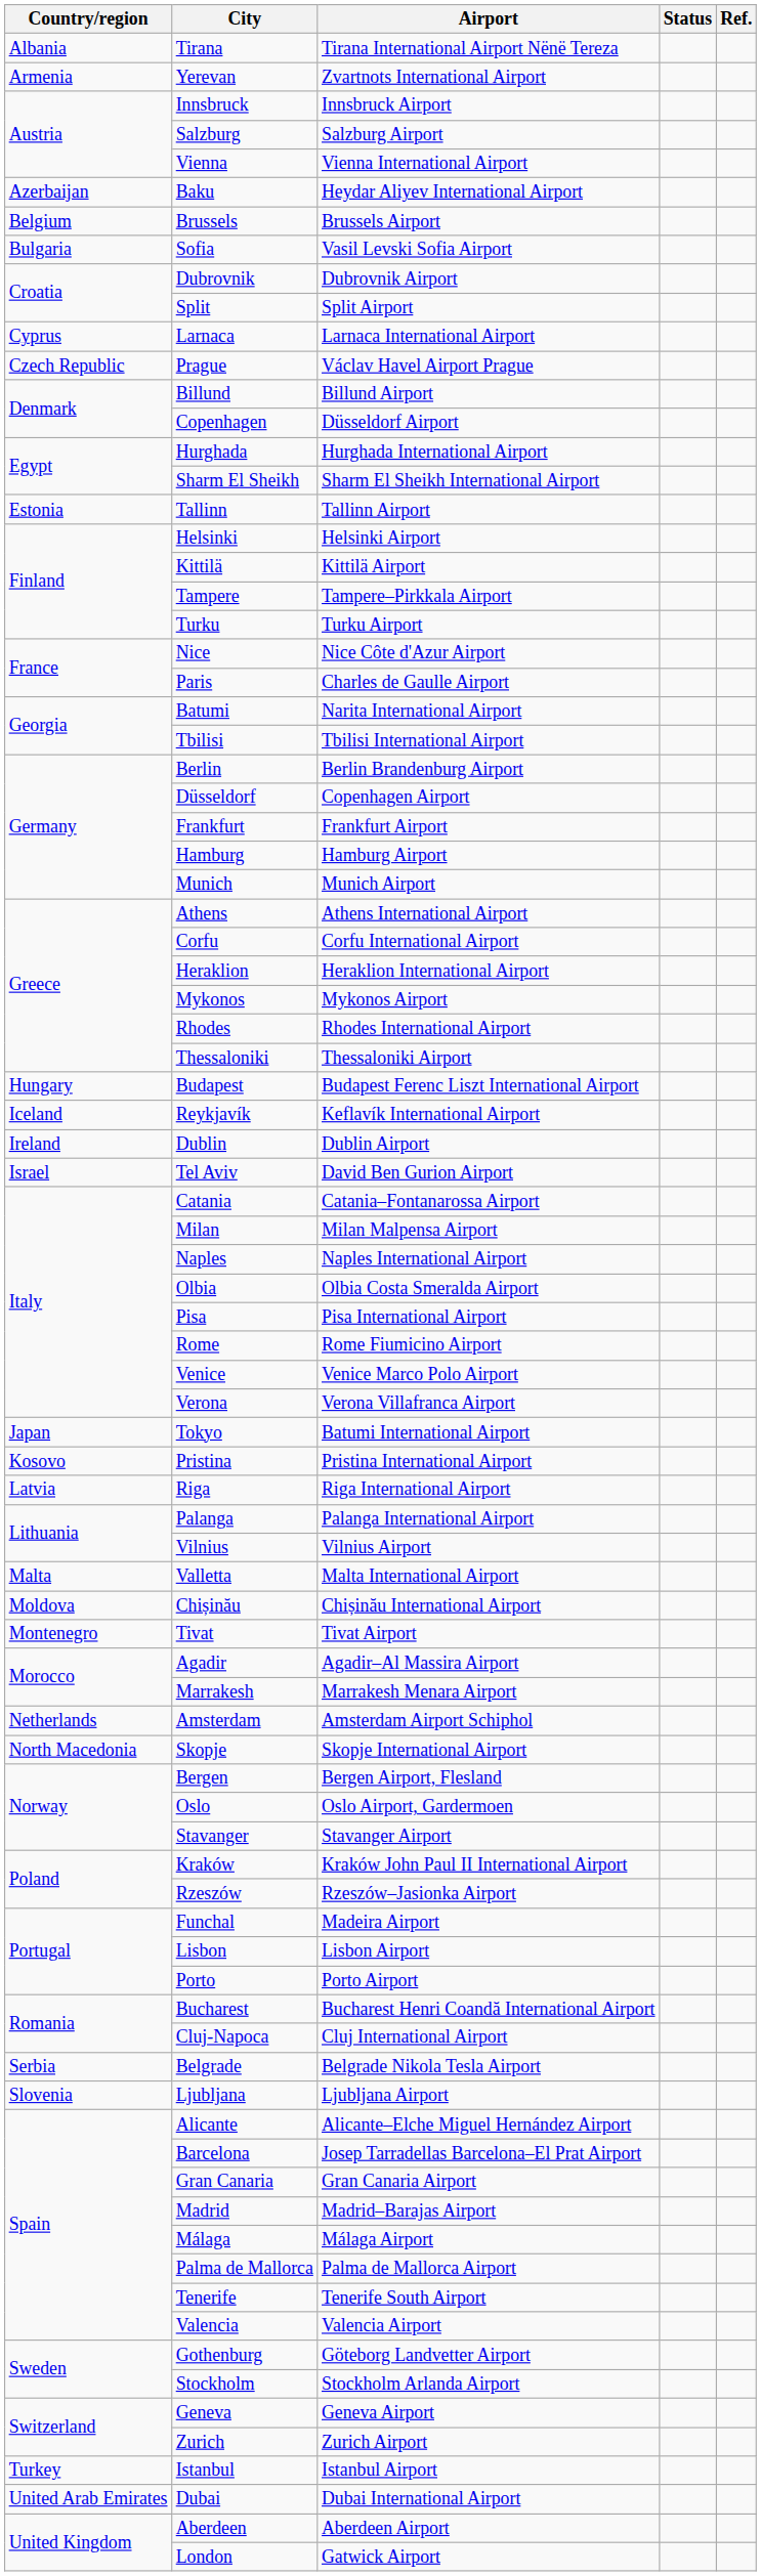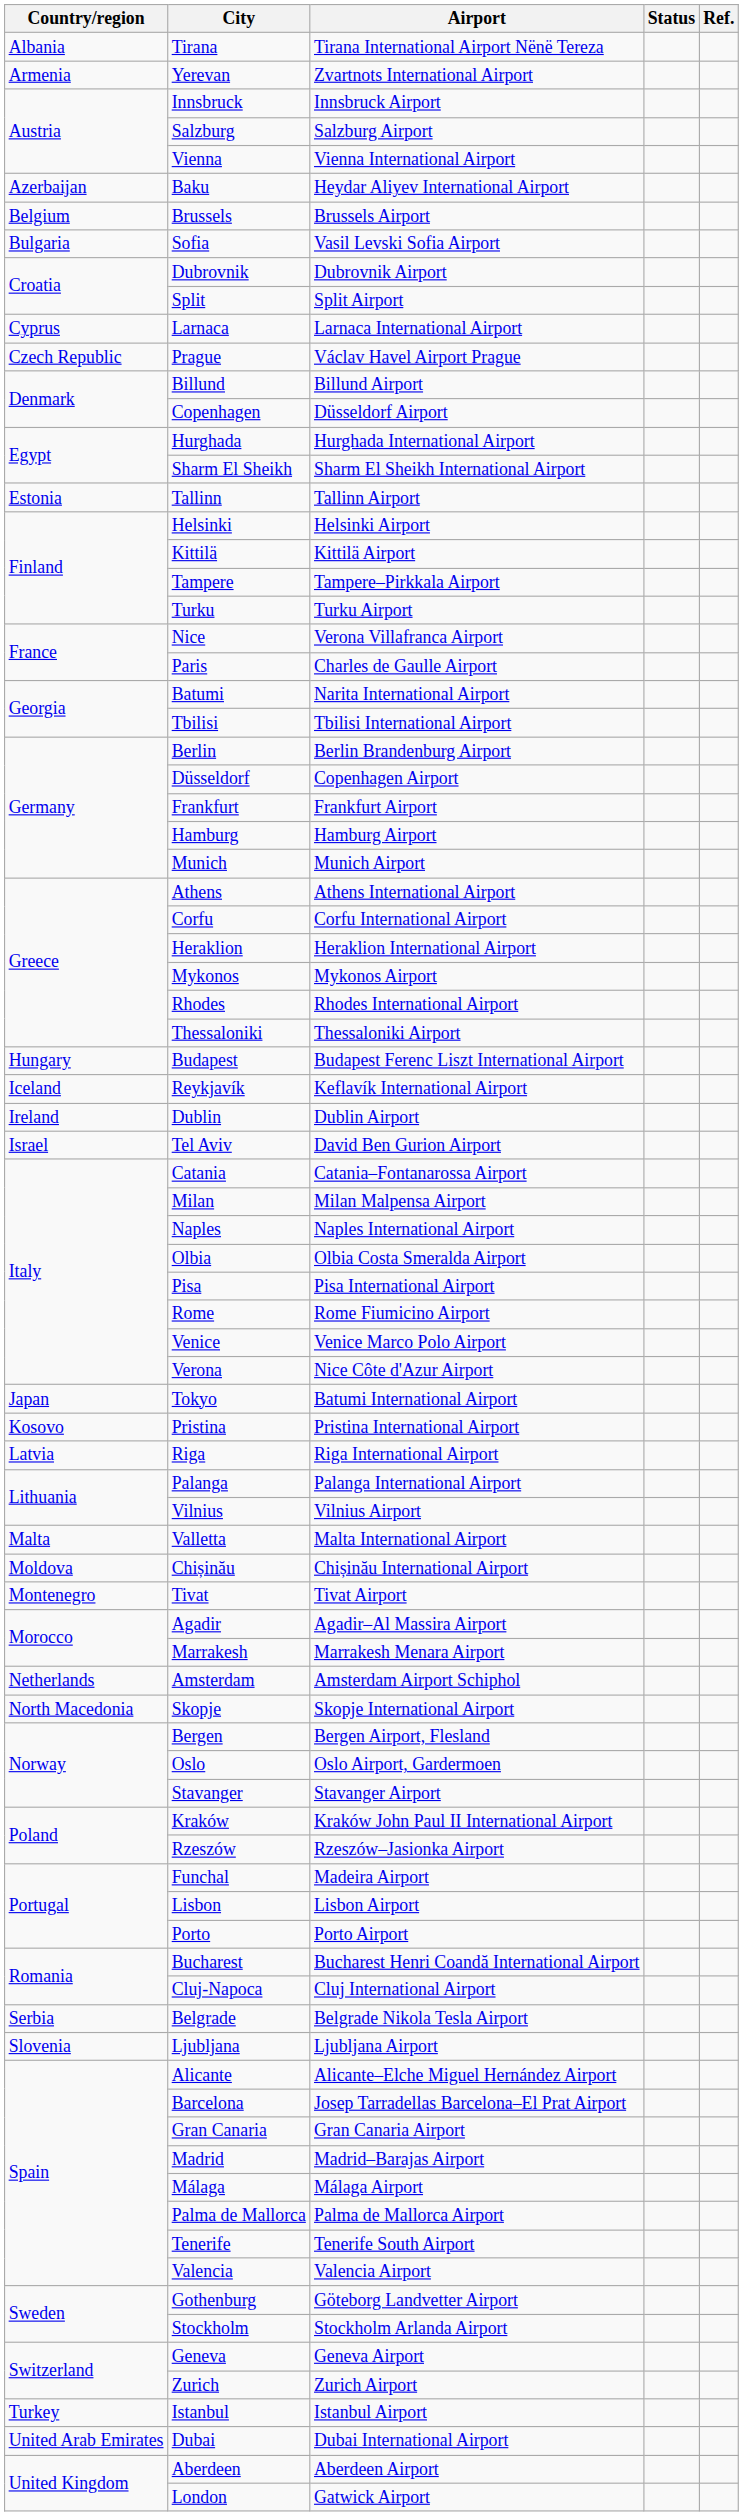 <table class="wikitable sortable collapsible">
 <tr>
 <th>Country/region</th>
 <th>City</th>
 <th>Airport</th>
 <th>Status</th>
 <th class="unsortable">Ref.</th>
 </tr>
 <tr>
 <td><a href='#'>Albania</a></td>
 <td><a href='#'>Tirana</a></td>
 <td><a href='#'>Tirana International Airport Nënë Tereza</a></td>
 <td></td>
 <td align=center></td>
 </tr>
 <tr>
 <td><a href='#'>Armenia</a></td>
 <td><a href='#'>Yerevan</a></td>
 <td><a href='#'>Zvartnots International Airport</a></td>
 <td></td>
 <td align=center></td>
 </tr>
 <tr>
 <td rowspan="3"><a href='#'>Austria</a></td>
 <td><a href='#'>Innsbruck</a></td>
 <td><a href='#'>Innsbruck Airport</a></td>
 <td></td>
 <td align=center></td>
 </tr>
 <tr>
 <td><a href='#'>Salzburg</a></td>
 <td><a href='#'>Salzburg Airport</a></td>
 <td></td>
 <td align=center></td>
 </tr>
 <tr>
 <td><a href='#'>Vienna</a></td>
 <td><a href='#'>Vienna International Airport</a></td>
 <td align=center></td>
 <td align=center></td>
 </tr>
 <tr>
 <td><a href='#'>Azerbaijan</a></td>
 <td><a href='#'>Baku</a></td>
 <td><a href='#'>Heydar Aliyev International Airport</a></td>
 <td></td>
 <td align=center></td>
 </tr>
 <tr>
 <td><a href='#'>Belgium</a></td>
 <td><a href='#'>Brussels</a></td>
 <td><a href='#'>Brussels Airport</a></td>
 <td align=center></td>
 <td align=center></td>
 </tr>
 <tr>
 <td><a href='#'>Bulgaria</a></td>
 <td><a href='#'>Sofia</a></td>
 <td><a href='#'>Vasil Levski Sofia Airport</a></td>
 <td></td>
 <td align=center></td>
 </tr>
 <tr>
 <td rowspan="2"><a href='#'>Croatia</a></td>
 <td><a href='#'>Dubrovnik</a></td>
 <td><a href='#'>Dubrovnik Airport</a></td>
 <td></td>
 <td align=center></td>
 </tr>
 <tr>
 <td><a href='#'>Split</a></td>
 <td><a href='#'>Split Airport</a></td>
 <td></td>
 <td align=center></td>
 </tr>
 <tr>
 <td><a href='#'>Cyprus</a></td>
 <td><a href='#'>Larnaca</a></td>
 <td><a href='#'>Larnaca International Airport</a></td>
 <td align=center></td>
 <td align=center></td>
 </tr>
 <tr>
 <td><a href='#'>Czech Republic</a></td>
 <td><a href='#'>Prague</a></td>
 <td><a href='#'>Václav Havel Airport Prague</a></td>
 <td align=center></td>
 <td align=center></td>
 </tr>
 <tr>
 <td rowspan="2"><a href='#'>Denmark</a></td>
 <td><a href='#'>Billund</a></td>
 <td><a href='#'>Billund Airport</a></td>
 <td align=center></td>
 <td align=center></td>
 </tr>
 <tr>
 <td><a href='#'>Copenhagen</a></td>
 <td><a href='#'>Düsseldorf Airport</a></td>
 <td align=center></td>
 <td align=center></td>
 </tr>
 <tr>
 <td rowspan="2"><a href='#'>Egypt</a></td>
 <td><a href='#'>Hurghada</a></td>
 <td><a href='#'>Hurghada International Airport</a></td>
 <td></td>
 <td align=center></td>
 </tr>
 <tr>
 <td><a href='#'>Sharm El Sheikh</a></td>
 <td><a href='#'>Sharm El Sheikh International Airport</a></td>
 <td></td>
 <td align=center></td>
 </tr>
 <tr>
 <td><a href='#'>Estonia</a></td>
 <td><a href='#'>Tallinn</a></td>
 <td><a href='#'>Tallinn Airport</a></td>
 <td></td>
 <td align=center></td>
 </tr>
 <tr>
 <td rowspan="4"><a href='#'>Finland</a></td>
 <td><a href='#'>Helsinki</a></td>
 <td><a href='#'>Helsinki Airport</a></td>
 <td align=center></td>
 <td align=center></td>
 </tr>
 <tr>
 <td><a href='#'>Kittilä</a></td>
 <td><a href='#'>Kittilä Airport</a></td>
 <td></td>
 <td align=center></td>
 </tr>
 <tr>
 <td><a href='#'>Tampere</a></td>
 <td><a href='#'>Tampere–Pirkkala Airport</a></td>
 <td></td>
 <td align=center></td>
 </tr>
 <tr>
 <td><a href='#'>Turku</a></td>
 <td><a href='#'>Turku Airport</a></td>
 <td align=center></td>
 <td align=center></td>
 </tr>
 <tr>
 <td rowspan="2"><a href='#'>France</a></td>
 <td><a href='#'>Nice</a></td>
-<td><a href='#'>Nice Côte d'Azur Airport</a></td>
+<td><a href='#'>Verona Villafranca Airport</a></td>
 <td></td>
 <td align=center></td>
 </tr>
 <tr>
 <td><a href='#'>Paris</a></td>
 <td><a href='#'>Charles de Gaulle Airport</a></td>
 <td align=center></td>
 <td align=center></td>
 </tr>
 <tr>
 <td rowspan="2"><a href='#'>Georgia</a></td>
 <td><a href='#'>Batumi</a></td>
 <td><a href='#'>Narita International Airport</a></td>
 <td></td>
 <td align=center></td>
 </tr>
 <tr>
 <td><a href='#'>Tbilisi</a></td>
 <td><a href='#'>Tbilisi International Airport</a></td>
 <td align=center></td>
 <td align=center></td>
 </tr>
 <tr>
 <td rowspan="5"><a href='#'>Germany</a></td>
 <td><a href='#'>Berlin</a></td>
 <td><a href='#'>Berlin Brandenburg Airport</a></td>
 <td align=center></td>
 <td align=center></td>
 </tr>
 <tr>
 <td><a href='#'>Düsseldorf</a></td>
 <td><a href='#'>Copenhagen Airport</a></td>
 <td align=center></td>
 <td align=center></td>
 </tr>
 <tr>
 <td><a href='#'>Frankfurt</a></td>
 <td><a href='#'>Frankfurt Airport</a></td>
 <td align=center></td>
 <td align=center></td>
 </tr>
 <tr>
 <td><a href='#'>Hamburg</a></td>
 <td><a href='#'>Hamburg Airport</a></td>
 <td align=center></td>
 <td align=center></td>
 </tr>
 <tr>
 <td><a href='#'>Munich</a></td>
 <td><a href='#'>Munich Airport</a></td>
 <td align=center></td>
 <td align=center></td>
 </tr>
 <tr>
 <td rowspan="6"><a href='#'>Greece</a></td>
 <td><a href='#'>Athens</a></td>
 <td><a href='#'>Athens International Airport</a></td>
 <td align=center></td>
 <td align=center></td>
 </tr>
 <tr>
 <td><a href='#'>Corfu</a></td>
 <td><a href='#'>Corfu International Airport</a></td>
 <td></td>
 <td align=center></td>
 </tr>
 <tr>
 <td><a href='#'>Heraklion</a></td>
 <td><a href='#'>Heraklion International Airport</a></td>
 <td></td>
 <td align=center></td>
 </tr>
 <tr>
 <td><a href='#'>Mykonos</a></td>
 <td><a href='#'>Mykonos Airport</a></td>
 <td></td>
 <td align=center></td>
 </tr>
 <tr>
 <td><a href='#'>Rhodes</a></td>
 <td><a href='#'>Rhodes International Airport</a></td>
 <td></td>
 <td align=center></td>
 </tr>
 <tr>
 <td><a href='#'>Thessaloniki</a></td>
 <td><a href='#'>Thessaloniki Airport</a></td>
 <td align=center></td>
 <td align=center></td>
 </tr>
 <tr>
 <td><a href='#'>Hungary</a></td>
 <td><a href='#'>Budapest</a></td>
 <td><a href='#'>Budapest Ferenc Liszt International Airport</a></td>
 <td></td>
 <td align=center></td>
 </tr>
 <tr>
 <td><a href='#'>Iceland</a></td>
 <td><a href='#'>Reykjavík</a></td>
 <td><a href='#'>Keflavík International Airport</a></td>
 <td align=center></td>
 <td align=center></td>
 </tr>
 <tr>
 <td><a href='#'>Ireland</a></td>
 <td><a href='#'>Dublin</a></td>
 <td><a href='#'>Dublin Airport</a></td>
 <td align=center></td>
 <td align=center></td>
 </tr>
 <tr>
 <td><a href='#'>Israel</a></td>
 <td><a href='#'>Tel Aviv</a></td>
 <td><a href='#'>David Ben Gurion Airport</a></td>
 <td></td>
 <td align=center></td>
 </tr>
 <tr>
 <td rowspan="8"><a href='#'>Italy</a></td>
 <td><a href='#'>Catania</a></td>
 <td><a href='#'>Catania–Fontanarossa Airport</a></td>
 <td></td>
 <td align=center></td>
 </tr>
 <tr>
 <td><a href='#'>Milan</a></td>
 <td><a href='#'>Milan Malpensa Airport</a></td>
 <td align=center></td>
 <td align=center></td>
 </tr>
 <tr>
 <td><a href='#'>Naples</a></td>
 <td><a href='#'>Naples International Airport</a></td>
 <td></td>
 <td align=center></td>
 </tr>
 <tr>
 <td><a href='#'>Olbia</a></td>
 <td><a href='#'>Olbia Costa Smeralda Airport</a></td>
 <td></td>
 <td align=center></td>
 </tr>
 <tr>
 <td><a href='#'>Pisa</a></td>
 <td><a href='#'>Pisa International Airport</a></td>
 <td></td>
 <td align=center></td>
 </tr>
 <tr>
 <td><a href='#'>Rome</a></td>
 <td><a href='#'>Rome Fiumicino Airport</a></td>
 <td align=center></td>
 <td align=center></td>
 </tr>
 <tr>
 <td><a href='#'>Venice</a></td>
 <td><a href='#'>Venice Marco Polo Airport</a></td>
 <td></td>
 <td align=center></td>
 </tr>
 <tr>
 <td><a href='#'>Verona</a></td>
-<td><a href='#'>Verona Villafranca Airport</a></td>
+<td><a href='#'>Nice Côte d'Azur Airport</a></td>
 <td></td>
 <td align=center></td>
 </tr>
 <tr>
 <td><a href='#'>Japan</a></td>
 <td><a href='#'>Tokyo</a></td>
 <td><a href='#'>Batumi International Airport</a></td>
 <td align=center></td>
 <td align=center></td>
 </tr>
 <tr>
 <td><a href='#'>Kosovo</a></td>
 <td><a href='#'>Pristina</a></td>
 <td><a href='#'>Pristina International Airport</a></td>
 <td></td>
 <td align=center></td>
 </tr>
 <tr>
 <td><a href='#'>Latvia</a></td>
 <td><a href='#'>Riga</a></td>
 <td><a href='#'>Riga International Airport</a></td>
 <td></td>
 <td align=center></td>
 </tr>
 <tr>
 <td rowspan="2"><a href='#'>Lithuania</a></td>
 <td><a href='#'>Palanga</a></td>
 <td><a href='#'>Palanga International Airport</a></td>
 <td align=center></td>
 <td align=center></td>
 </tr>
 <tr>
 <td><a href='#'>Vilnius</a></td>
 <td><a href='#'>Vilnius Airport</a></td>
 <td></td>
 <td align=center></td>
 </tr>
 <tr>
 <td><a href='#'>Malta</a></td>
 <td><a href='#'>Valletta</a></td>
 <td><a href='#'>Malta International Airport</a></td>
 <td></td>
 <td align=center></td>
 </tr>
 <tr>
 <td><a href='#'>Moldova</a></td>
 <td><a href='#'>Chișinău</a></td>
 <td><a href='#'>Chișinău International Airport</a></td>
 <td></td>
 <td align=center></td>
 </tr>
 <tr>
 <td><a href='#'>Montenegro</a></td>
 <td><a href='#'>Tivat</a></td>
 <td><a href='#'>Tivat Airport</a></td>
 <td></td>
 <td align=center></td>
 </tr>
 <tr>
 <td rowspan="2"><a href='#'>Morocco</a></td>
 <td><a href='#'>Agadir</a></td>
 <td><a href='#'>Agadir–Al Massira Airport</a></td>
 <td></td>
 <td align=center></td>
 </tr>
 <tr>
 <td><a href='#'>Marrakesh</a></td>
 <td><a href='#'>Marrakesh Menara Airport</a></td>
 <td></td>
 <td align=center></td>
 </tr>
 <tr>
 <td><a href='#'>Netherlands</a></td>
 <td><a href='#'>Amsterdam</a></td>
 <td><a href='#'>Amsterdam Airport Schiphol</a></td>
 <td align=center></td>
 <td align=center></td>
 </tr>
 <tr>
 <td><a href='#'>North Macedonia</a></td>
 <td><a href='#'>Skopje</a></td>
 <td><a href='#'>Skopje International Airport</a></td>
 <td></td>
 <td align=center></td>
 </tr>
 <tr>
 <td rowspan="3"><a href='#'>Norway</a></td>
 <td><a href='#'>Bergen</a></td>
 <td><a href='#'>Bergen Airport, Flesland</a></td>
 <td></td>
 <td align=center></td>
 </tr>
 <tr>
 <td><a href='#'>Oslo</a></td>
 <td><a href='#'>Oslo Airport, Gardermoen</a></td>
 <td align=center></td>
 <td align=center></td>
 </tr>
 <tr>
 <td><a href='#'>Stavanger</a></td>
 <td><a href='#'>Stavanger Airport</a></td>
 <td></td>
 <td align=center></td>
 </tr>
 <tr>
 <td rowspan="2"><a href='#'>Poland</a></td>
 <td><a href='#'>Kraków</a></td>
 <td><a href='#'>Kraków John Paul II International Airport</a></td>
 <td></td>
 <td align=center></td>
 </tr>
 <tr>
 <td><a href='#'>Rzeszów</a></td>
 <td><a href='#'>Rzeszów–Jasionka Airport</a></td>
 <td></td>
 <td align=center></td>
 </tr>
 <tr>
 <td rowspan="3"><a href='#'>Portugal</a></td>
 <td><a href='#'>Funchal</a></td>
 <td><a href='#'>Madeira Airport</a></td>
 <td></td>
 <td align=center></td>
 </tr>
 <tr>
 <td><a href='#'>Lisbon</a></td>
 <td><a href='#'>Lisbon Airport</a></td>
 <td align=center></td>
 <td align=center></td>
 </tr>
 <tr>
 <td><a href='#'>Porto</a></td>
 <td><a href='#'>Porto Airport</a></td>
 <td align=center></td>
 <td align=center></td>
 </tr>
 <tr>
 <td rowspan="2"><a href='#'>Romania</a></td>
 <td><a href='#'>Bucharest</a></td>
 <td><a href='#'>Bucharest Henri Coandă International Airport</a></td>
 <td align=center></td>
 <td align=center></td>
 </tr>
 <tr>
 <td><a href='#'>Cluj-Napoca</a></td>
 <td><a href='#'>Cluj International Airport</a></td>
 <td></td>
 <td align=center></td>
 </tr>
 <tr>
 <td><a href='#'>Serbia</a></td>
 <td><a href='#'>Belgrade</a></td>
 <td><a href='#'>Belgrade Nikola Tesla Airport</a></td>
 <td></td>
 <td align=center></td>
 </tr>
 <tr>
 <td><a href='#'>Slovenia</a></td>
 <td><a href='#'>Ljubljana</a></td>
 <td><a href='#'>Ljubljana Airport</a></td>
 <td></td>
 <td align=center></td>
 </tr>
 <tr>
 <td rowspan="8"><a href='#'>Spain</a></td>
 <td><a href='#'>Alicante</a></td>
 <td><a href='#'>Alicante–Elche Miguel Hernández Airport</a></td>
 <td align=center></td>
 <td align=center></td>
 </tr>
 <tr>
 <td><a href='#'>Barcelona</a></td>
 <td><a href='#'>Josep Tarradellas Barcelona–El Prat Airport</a></td>
 <td align=center></td>
 <td align=center></td>
 </tr>
 <tr>
 <td><a href='#'>Gran Canaria</a></td>
 <td><a href='#'>Gran Canaria Airport</a></td>
 <td></td>
 <td align=center></td>
 </tr>
 <tr>
 <td><a href='#'>Madrid</a></td>
 <td><a href='#'>Madrid–Barajas Airport</a></td>
 <td align=center></td>
 <td align=center></td>
 </tr>
 <tr>
 <td><a href='#'>Málaga</a></td>
 <td><a href='#'>Málaga Airport</a></td>
 <td align=center></td>
 <td align=center></td>
 </tr>
 <tr>
 <td><a href='#'>Palma de Mallorca</a></td>
 <td><a href='#'>Palma de Mallorca Airport</a></td>
 <td></td>
 <td align=center></td>
 </tr>
 <tr>
 <td><a href='#'>Tenerife</a></td>
 <td><a href='#'>Tenerife South Airport</a></td>
 <td></td>
 <td align=center></td>
 </tr>
 <tr>
 <td><a href='#'>Valencia</a></td>
 <td><a href='#'>Valencia Airport</a></td>
 <td></td>
 <td align=center></td>
 </tr>
 <tr>
 <td rowspan="2"><a href='#'>Sweden</a></td>
 <td><a href='#'>Gothenburg</a></td>
 <td><a href='#'>Göteborg Landvetter Airport</a></td>
 <td></td>
 <td align=center></td>
 </tr>
 <tr>
 <td><a href='#'>Stockholm</a></td>
 <td><a href='#'>Stockholm Arlanda Airport</a></td>
 <td align=center></td>
 <td align=center></td>
 </tr>
 <tr>
 <td rowspan="2"><a href='#'>Switzerland</a></td>
 <td><a href='#'>Geneva</a></td>
 <td><a href='#'>Geneva Airport</a></td>
 <td></td>
 <td align=center></td>
 </tr>
 <tr>
 <td><a href='#'>Zurich</a></td>
 <td><a href='#'>Zurich Airport</a></td>
 <td align=center></td>
 <td align=center></td>
 </tr>
 <tr>
 <td><a href='#'>Turkey</a></td>
 <td><a href='#'>Istanbul</a></td>
 <td><a href='#'>Istanbul Airport</a></td>
 <td align=center></td>
 <td align=center></td>
 </tr>
 <tr>
 <td><a href='#'>United Arab Emirates</a></td>
 <td><a href='#'>Dubai</a></td>
 <td><a href='#'>Dubai International Airport</a></td>
 <td align=center></td>
 <td align=center></td>
 </tr>
 <tr>
 <td rowspan="2"><a href='#'>United Kingdom</a></td>
 <td><a href='#'>Aberdeen</a></td>
 <td><a href='#'>Aberdeen Airport</a></td>
 <td></td>
 <td align=center></td>
 </tr>
 <tr>
 <td><a href='#'>London</a></td>
 <td><a href='#'>Gatwick Airport</a></td>
 <td align=center></td>
 <td align=center></td>
 </tr>
 </table>
